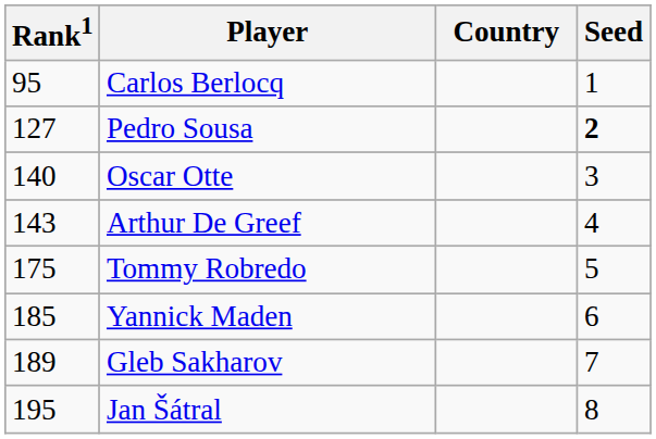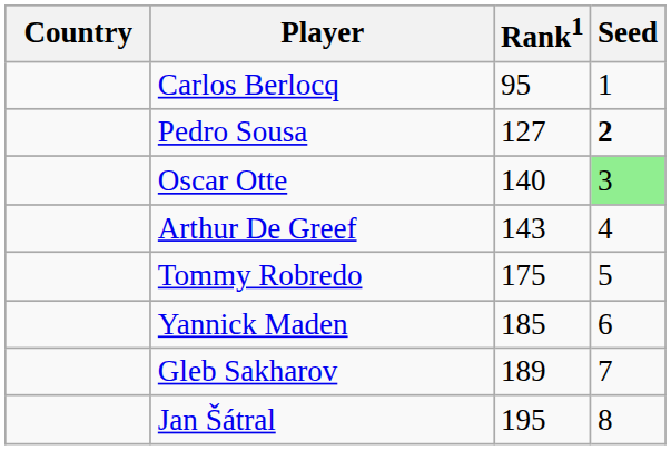 <table class="sortable wikitable">
 <tr>
+<th width="70">Country</th>
+<th width="175">Player</th>
 <th>Rank<sup>1</sup></th>
-<th width="175">Player</th>
-<th width="70">Country</th>
 <th>Seed</th>
 </tr>
 <tr>
+<td></td>
+<td><a href='#'>Carlos Berlocq</a></td>
 <td>95</td>
-<td><a href='#'>Carlos Berlocq</a></td>
-<td></td>
 <td>1</td>
 </tr>
 <tr>
+<td></td>
+<td><a href='#'>Pedro Sousa</a></td>
 <td>127</td>
-<td><a href='#'>Pedro Sousa</a></td>
-<td></td>
 <td><strong>2</strong></td>
 </tr>
 <tr>
+<td></td>
+<td><a href='#'>Oscar Otte</a></td>
 <td>140</td>
-<td><a href='#'>Oscar Otte</a></td>
-<td></td>
-<td>3</td>
+<td style="background: lightgreen;">3</td>
 </tr>
 <tr>
+<td></td>
+<td><a href='#'>Arthur De Greef</a></td>
 <td>143</td>
-<td><a href='#'>Arthur De Greef</a></td>
-<td></td>
 <td>4</td>
 </tr>
 <tr>
+<td></td>
+<td><a href='#'>Tommy Robredo</a></td>
 <td>175</td>
-<td><a href='#'>Tommy Robredo</a></td>
-<td></td>
 <td>5</td>
 </tr>
 <tr>
+<td></td>
+<td><a href='#'>Yannick Maden</a></td>
 <td>185</td>
-<td><a href='#'>Yannick Maden</a></td>
-<td></td>
 <td>6</td>
 </tr>
 <tr>
+<td></td>
+<td><a href='#'>Gleb Sakharov</a></td>
 <td>189</td>
-<td><a href='#'>Gleb Sakharov</a></td>
-<td></td>
 <td>7</td>
 </tr>
 <tr>
+<td></td>
+<td><a href='#'>Jan Šátral</a></td>
 <td>195</td>
-<td><a href='#'>Jan Šátral</a></td>
-<td></td>
 <td>8</td>
 </tr>
 </table>
